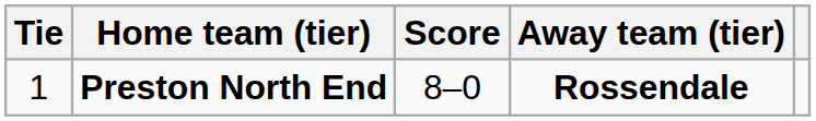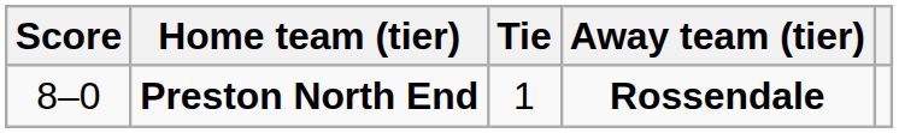 <table class="wikitable" style="text-align:center; font-size:85%">
 <tr>
+<th>Score</th>
+<th>Home team (tier)</th>
 <th>Tie</th>
-<th>Home team (tier)</th>
-<th>Score</th>
 <th>Away team (tier)</th>
 <th></th>
 </tr>
 <tr>
+<td align="center">8–0</td>
+<td><strong>Preston North End</strong></td>
 <td align="center">1</td>
-<td><strong>Preston North End</strong></td>
-<td align="center">8–0</td>
 <td><strong>Rossendale</strong></td>
 <td></td>
 </tr>
 </table>
